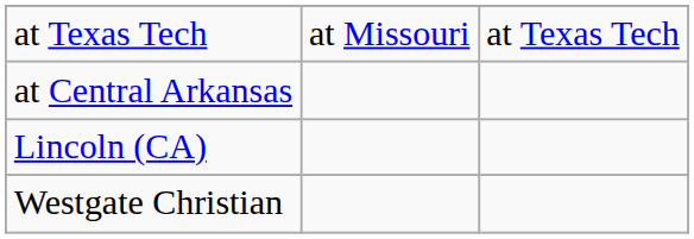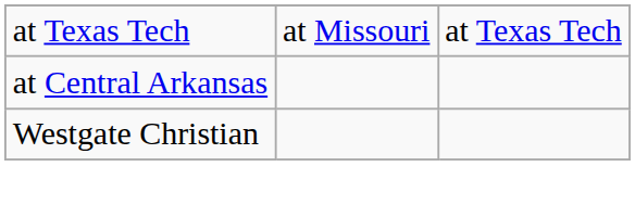 <table class="wikitable">
 <tr>
 </tr>
 <tr>
 <td>at <a href='#'>Texas Tech</a></td>
 <td>at <a href='#'>Missouri</a></td>
 <td>at <a href='#'>Texas Tech</a></td>
 </tr>
 <tr>
 <td>at <a href='#'>Central Arkansas</a></td>
 <td></td>
 <td></td>
 </tr>
 <tr>
-<td><a href='#'>Lincoln (CA)</a></td>
-<td></td>
-<td></td>
-</tr>
-<tr>
 <td>Westgate Christian</td>
 <td></td>
 <td></td>
 </tr>
 </table>
